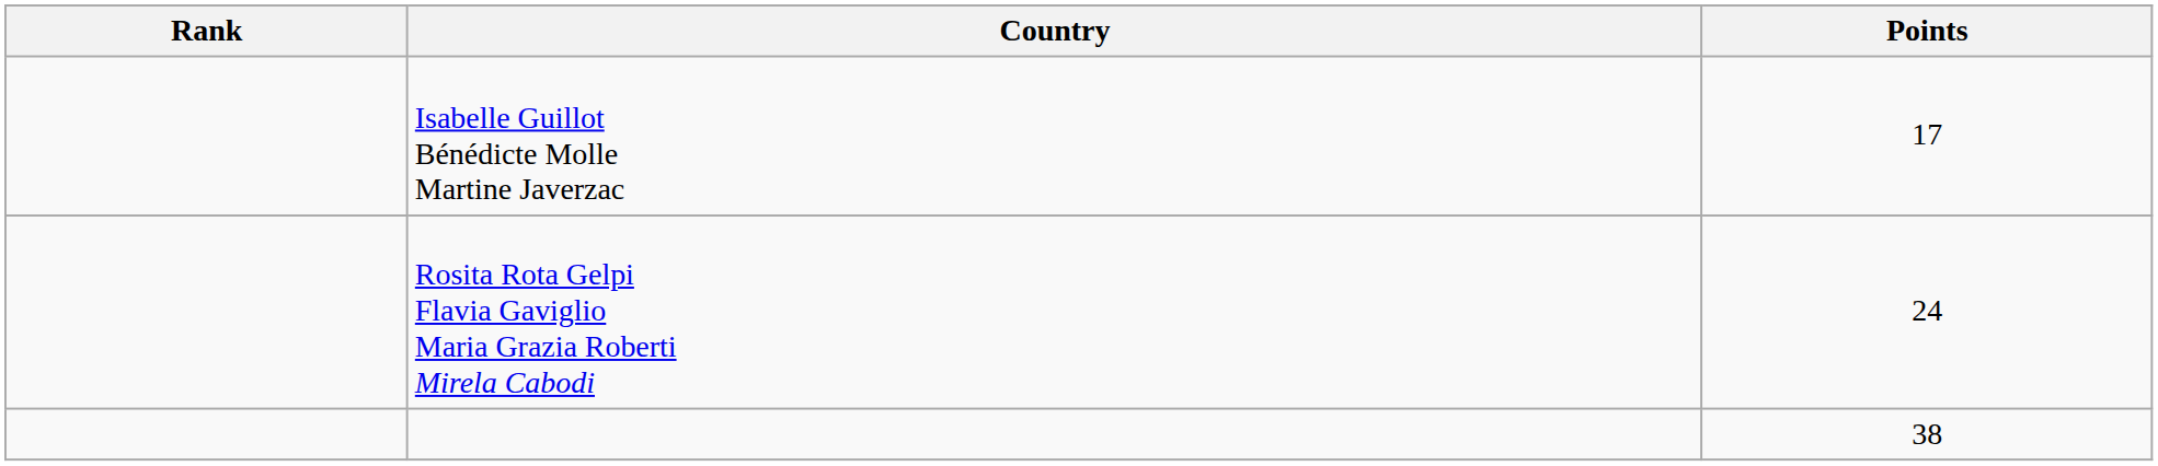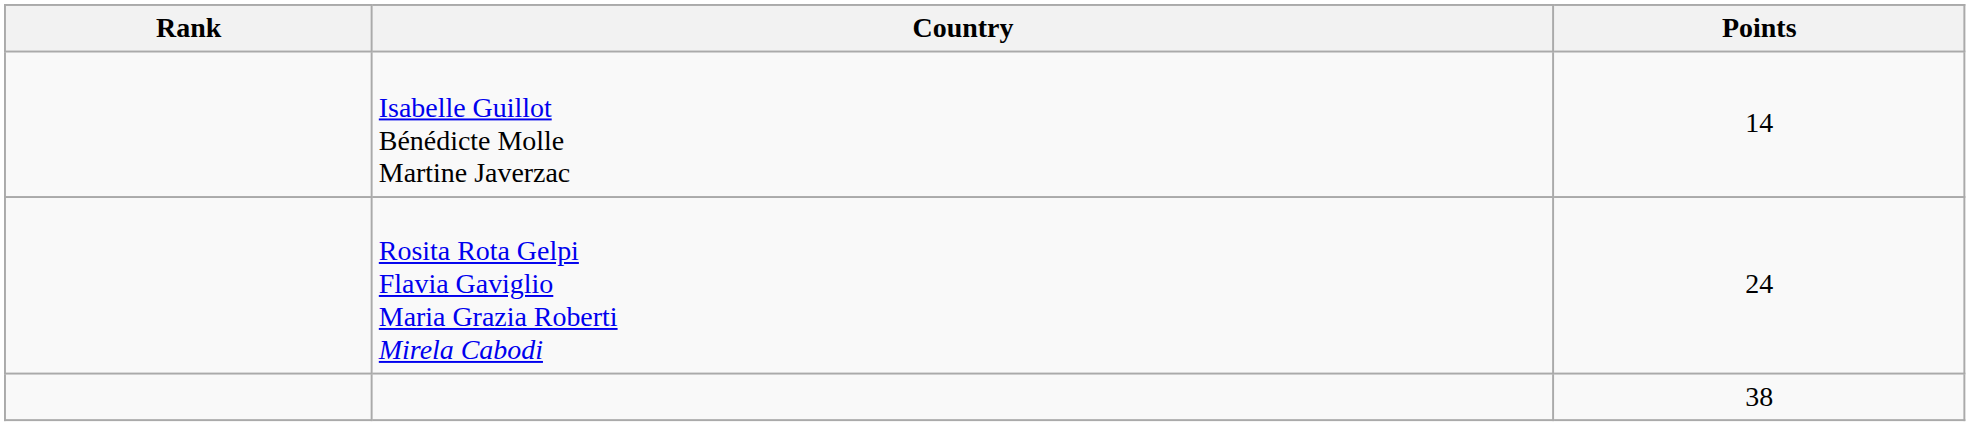 <table class="wikitable" width=80% style="font-size:90%; text-align:left;">
 <tr>
 <th>Rank</th>
 <th>Country</th>
 <th>Points</th>
 </tr>
 <tr align="center">
 <td></td>
 <td align="left"><br><a href='#'>Isabelle Guillot</a><br>Bénédicte Molle<br> Martine Javerzac</td>
-<td>17</td>
+<td>14</td>
 </tr>
 <tr align="center">
 <td></td>
 <td align="left"><br><a href='#'>Rosita Rota Gelpi</a><br><a href='#'>Flavia Gaviglio</a><br><a href='#'>Maria Grazia Roberti</a><br><em><a href='#'>Mirela Cabodi</a></em></td>
 <td>24</td>
 </tr>
 <tr align="center">
 <td></td>
 <td align="left"></td>
 <td>38</td>
 </tr>
 </table>
